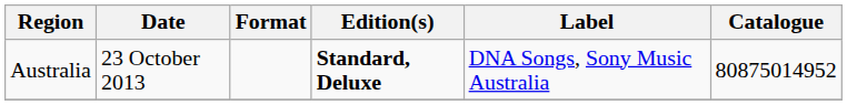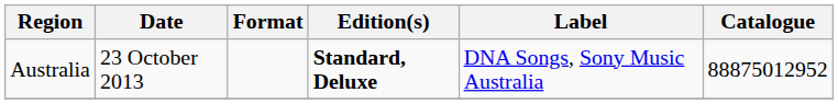 <table class="wikitable plainrowheaders">
 <tr>
 <th scope="col">Region</th>
 <th scope="col">Date</th>
 <th scope="col">Format</th>
 <th scope="col">Edition(s)</th>
 <th scope="col">Label</th>
 <th scope="col">Catalogue</th>
 </tr>
 <tr>
 <td>Australia</td>
 <td>23 October 2013</td>
 <td></td>
 <td><strong>Standard, Deluxe</strong></td>
 <td><a href='#'>DNA Songs</a>, <a href='#'>Sony Music Australia</a></td>
-<td>80875014952</td>
+<td>88875012952</td>
 </tr>
 <tr>
 </tr>
 </table>
